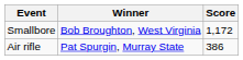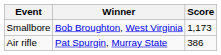 <table class="wikitable sortable">
 <tr>
 <th>Event</th>
 <th>Winner</th>
 <th>Score</th>
 </tr>
 <tr>
 <td>Smallbore</td>
 <td><a href='#'>Bob Broughton</a>, <a href='#'>West Virginia</a></td>
-<td>1,172</td>
+<td>1,173</td>
 </tr>
 <tr>
 <td>Air rifle</td>
 <td><a href='#'>Pat Spurgin</a>, <a href='#'>Murray State</a></td>
 <td>386</td>
 </tr>
 </table>
